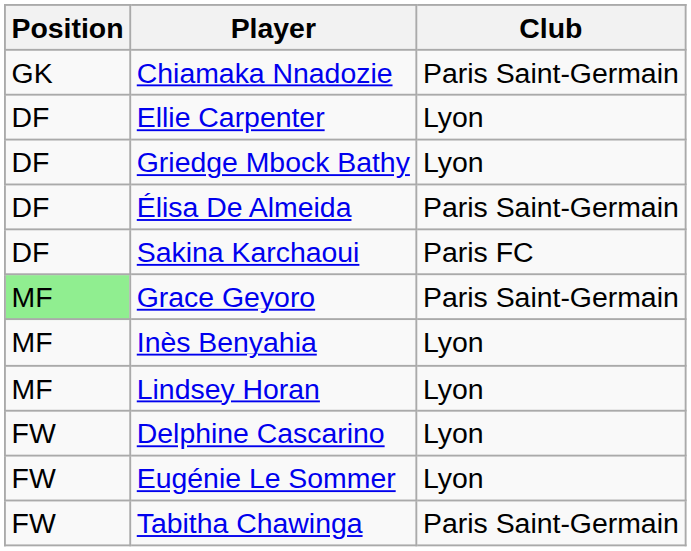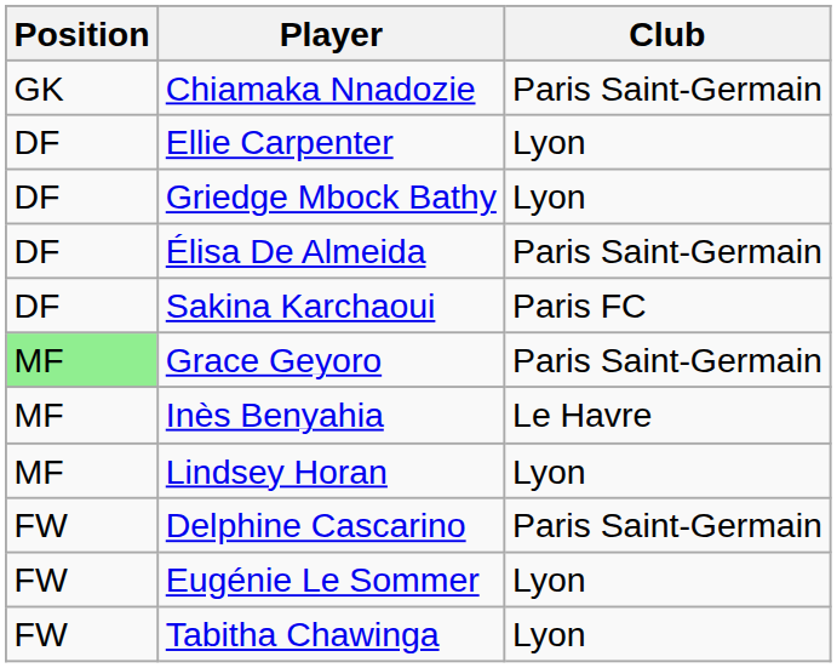 <table class="wikitable" style="font-size:95%">
 <tr>
 <th>Position</th>
 <th>Player</th>
 <th>Club</th>
 </tr>
 <tr>
 <td>GK</td>
 <td> <a href='#'>Chiamaka Nnadozie</a></td>
 <td>Paris Saint-Germain</td>
 </tr>
 <tr>
 <td>DF</td>
 <td> <a href='#'>Ellie Carpenter</a></td>
 <td>Lyon</td>
 </tr>
 <tr>
 <td>DF</td>
 <td> <a href='#'>Griedge Mbock Bathy</a></td>
 <td>Lyon</td>
 </tr>
 <tr>
 <td>DF</td>
 <td> <a href='#'>Élisa De Almeida</a></td>
 <td>Paris Saint-Germain</td>
 </tr>
 <tr>
 <td>DF</td>
 <td> <a href='#'>Sakina Karchaoui</a></td>
 <td>Paris FC</td>
 </tr>
 <tr>
 <td style="background: lightgreen;">MF</td>
 <td> <a href='#'>Grace Geyoro</a></td>
 <td>Paris Saint-Germain</td>
 </tr>
 <tr>
 <td>MF</td>
 <td> <a href='#'>Inès Benyahia</a></td>
-<td>Lyon</td>
+<td>Le Havre</td>
 </tr>
 <tr>
 <td>MF</td>
 <td> <a href='#'>Lindsey Horan</a></td>
 <td>Lyon</td>
 </tr>
 <tr>
 <td>FW</td>
 <td> <a href='#'>Delphine Cascarino</a></td>
-<td>Lyon</td>
+<td>Paris Saint-Germain</td>
 </tr>
 <tr>
 <td>FW</td>
 <td> <a href='#'>Eugénie Le Sommer</a></td>
 <td>Lyon</td>
 </tr>
 <tr>
 <td>FW</td>
 <td> <a href='#'>Tabitha Chawinga</a></td>
-<td>Paris Saint-Germain</td>
+<td>Lyon</td>
 </tr>
 </table>
